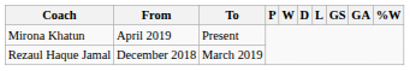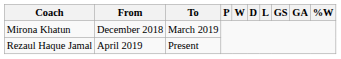 <table class="wikitable sortable" style="text-align: center">
 <tr>
 <th>Coach</th>
 <th class="unsortable">From</th>
 <th class="unsortable">To</th>
 <th abbr="3">P</th>
 <th abbr="1">W</th>
 <th abbr="1">D</th>
 <th abbr="1">L</th>
 <th abbr="4">GS</th>
 <th abbr="6">GA</th>
 <th abbr="50">%W</th>
 </tr>
 <tr>
 <td align=left> Mirona Khatun</td>
+<td align=left>December 2018</td>
+<td align=left>March 2019<br></td>
+</tr>
+<tr>
+<td align=left> Rezaul Haque Jamal</td>
 <td align=left>April 2019</td>
 <td align=left>Present<br></td>
 </tr>
-<tr>
-<td align=left> Rezaul Haque Jamal</td>
-<td align=left>December 2018</td>
-<td align=left>March 2019<br></td>
-</tr>
 </table>
